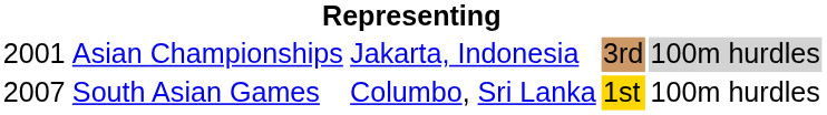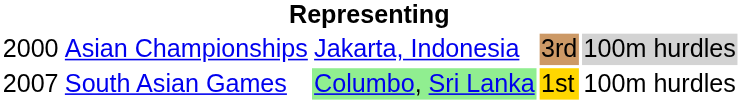 <table>
 <tr>
 <th colspan="5">Representing </th>
 </tr>
 <tr>
-<td>2001</td>
+<td>2000</td>
 <td><a href='#'>Asian Championships</a></td>
 <td><a href='#'>Jakarta, Indonesia</a></td>
 <td bgcolor="cc9966">3rd</td>
 <td style="background: lightgrey;">100m hurdles</td>
 </tr>
 <tr>
 <td>2007</td>
 <td><a href='#'>South Asian Games</a></td>
-<td><a href='#'>Columbo</a>, <a href='#'>Sri Lanka</a></td>
+<td style="background: lightgreen;"><a href='#'>Columbo</a>, <a href='#'>Sri Lanka</a></td>
 <td bgcolor=gold>1st</td>
 <td>100m hurdles</td>
 </tr>
 </table>
